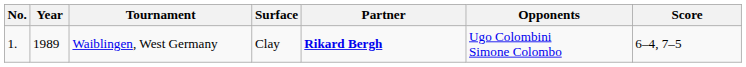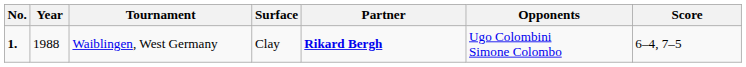 <table class="sortable wikitable" style=font-size:97%>
 <tr>
 <th style="width:20px" class="unsortable">No.</th>
 <th style="width:40px">Year</th>
 <th style="width:220px">Tournament</th>
 <th style="width:50px">Surface</th>
 <th style="width:200px">Partner</th>
 <th style="width:200px">Opponents</th>
 <th style="width:130px" class="unsortable">Score</th>
 </tr>
 <tr>
-<td>1.</td>
-<td>1989</td>
+<td><strong>1.</strong></td>
+<td>1988</td>
 <td><a href='#'>Waiblingen</a>, West Germany</td>
 <td>Clay</td>
 <td><strong> <a href='#'>Rikard Bergh</a></strong></td>
 <td> <a href='#'>Ugo Colombini</a><br> <a href='#'>Simone Colombo</a></td>
 <td>6–4, 7–5</td>
 </tr>
 </table>
